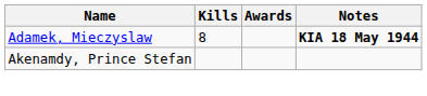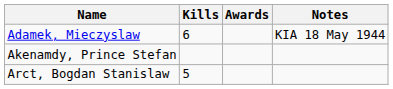 <table class=wikitable>
 <tr>
 <th>Name</th>
 <th>Kills</th>
 <th>Awards</th>
 <th>Notes</th>
 </tr>
 <tr>
 <td><a href='#'>Adamek, Mieczyslaw</a></td>
-<td>8</td>
+<td>6</td>
 <td></td>
-<td><strong>KIA 18 May 1944</strong></td>
+<td>KIA 18 May 1944</td>
 </tr>
 <tr>
 <td>Akenamdy, Prince Stefan</td>
 <td></td>
 <td></td>
 <td></td>
 </tr>
+<tr>
+<td>Arct, Bogdan Stanislaw</td>
+<td>5</td>
+<td></td>
+<td></td>
+</tr>
 </table>
